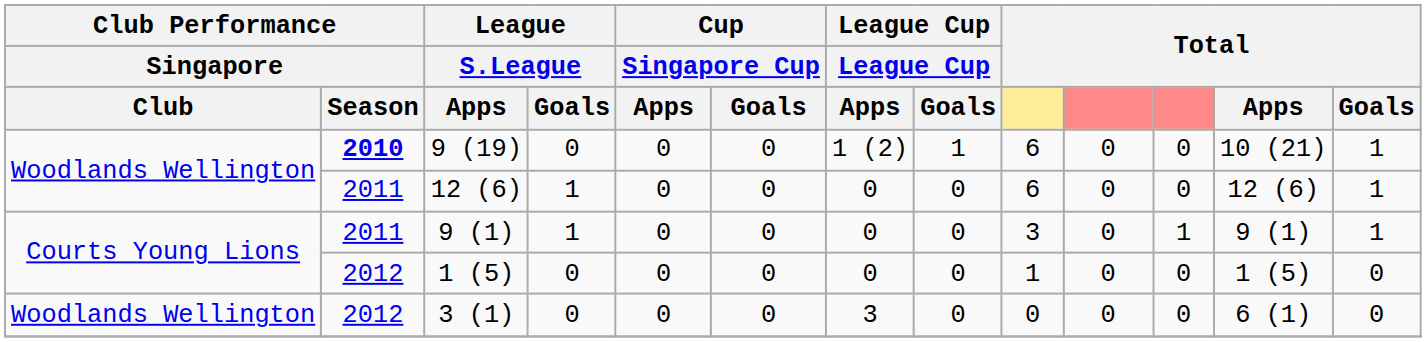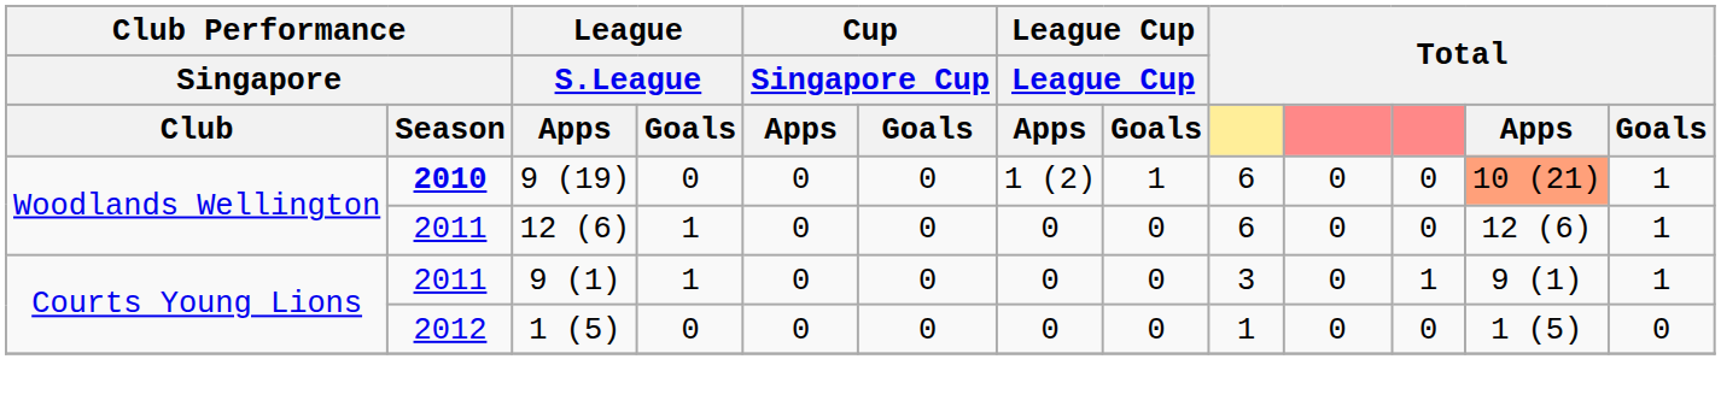 <table class="wikitable" style="text-align:center;">
 <tr>
 <th colspan="2">Club Performance</th>
 <th colspan="2">League</th>
 <th colspan="2">Cup</th>
 <th colspan="2">League Cup</th>
 <th colspan="5" rowspan="2">Total</th>
 </tr>
 <tr>
 <th colspan="2">Singapore</th>
 <th colspan="2"><a href='#'>S.League</a></th>
 <th colspan="2"><a href='#'>Singapore Cup</a></th>
 <th colspan="2"><a href='#'>League Cup</a></th>
 </tr>
 <tr>
 <th>Club</th>
 <th>Season</th>
 <th>Apps</th>
 <th>Goals</th>
 <th>Apps</th>
 <th>Goals</th>
 <th>Apps</th>
 <th>Goals</th>
 <th style="width:25px; background:#fe9;"></th>
 <th style="width:40px; background:#ff8888;"></th>
 <th style="width:25px; background:#ff8888;"></th>
 <th>Apps</th>
 <th>Goals</th>
 </tr>
 <tr>
 <td rowspan="2"><a href='#'>Woodlands Wellington</a></td>
 <td><strong><a href='#'>2010</a></strong></td>
 <td>9 (19)</td>
 <td>0</td>
 <td>0</td>
 <td>0</td>
 <td>1 (2)</td>
 <td>1</td>
 <td>6</td>
 <td>0</td>
 <td>0</td>
-<td>10 (21)</td>
+<td style="background: lightsalmon;">10 (21)</td>
 <td>1</td>
 </tr>
 <tr>
 <td><a href='#'>2011</a></td>
 <td>12 (6)</td>
 <td>1</td>
 <td>0</td>
 <td>0</td>
 <td>0</td>
 <td>0</td>
 <td>6</td>
 <td>0</td>
 <td>0</td>
 <td>12 (6)</td>
 <td>1</td>
 </tr>
 <tr>
 <td rowspan="2"><a href='#'>Courts Young Lions</a></td>
 <td><a href='#'>2011</a></td>
 <td>9 (1)</td>
 <td>1</td>
 <td>0</td>
 <td>0</td>
 <td>0</td>
 <td>0</td>
 <td>3</td>
 <td>0</td>
 <td>1</td>
 <td>9 (1)</td>
 <td>1</td>
 </tr>
 <tr>
 <td><a href='#'>2012</a></td>
 <td>1 (5)</td>
 <td>0</td>
 <td>0</td>
 <td>0</td>
 <td>0</td>
 <td>0</td>
 <td>1</td>
 <td>0</td>
 <td>0</td>
 <td>1 (5)</td>
 <td>0</td>
 </tr>
 <tr>
-<td rowspan="1"><a href='#'>Woodlands Wellington</a></td>
-<td><a href='#'>2012</a></td>
-<td>3 (1)</td>
-<td>0</td>
-<td>0</td>
-<td>0</td>
-<td>3</td>
-<td>0</td>
-<td>0</td>
-<td>0</td>
-<td>0</td>
-<td>6 (1)</td>
-<td>0</td>
-</tr>
-<tr>
 </tr>
 </table>
